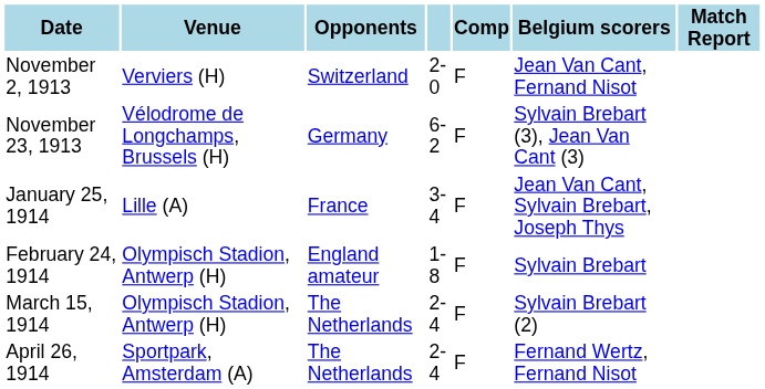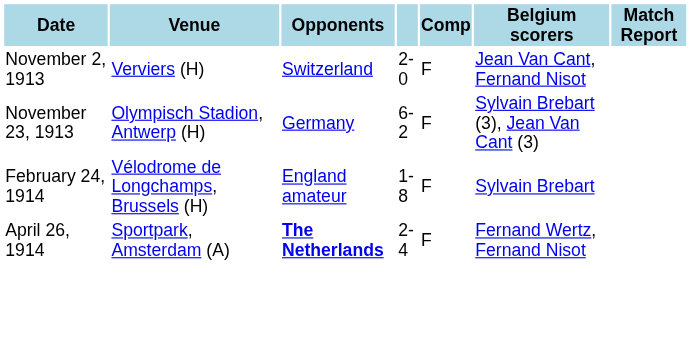 <table>
 <tr>
 <th style="background: lightblue;">Date</th>
 <th style="background: lightblue;">Venue</th>
 <th style="background: lightblue;">Opponents</th>
 <th style="background: lightblue;" align=center></th>
 <th style="background: lightblue;" align=center>Comp</th>
 <th style="background: lightblue;">Belgium scorers</th>
 <th style="background: lightblue;">Match Report</th>
 </tr>
 <tr>
 <td>November 2, 1913</td>
 <td><a href='#'>Verviers</a> (H)</td>
 <td><a href='#'>Switzerland</a></td>
 <td>2-0</td>
 <td>F</td>
 <td><a href='#'>Jean Van Cant</a>, <a href='#'>Fernand Nisot</a></td>
 <td></td>
 </tr>
 <tr>
 <td>November 23, 1913</td>
-<td><a href='#'>Vélodrome de Longchamps</a>, <a href='#'>Brussels</a> (H)</td>
+<td><a href='#'>Olympisch Stadion</a>, <a href='#'>Antwerp</a> (H)</td>
 <td><a href='#'>Germany</a></td>
 <td>6-2</td>
 <td>F</td>
 <td><a href='#'>Sylvain Brebart</a> (3), <a href='#'>Jean Van Cant</a> (3)</td>
 <td></td>
 </tr>
 <tr>
-<td>January 25, 1914</td>
-<td><a href='#'>Lille</a> (A)</td>
-<td><a href='#'>France</a></td>
-<td>3-4</td>
-<td>F</td>
-<td><a href='#'>Jean Van Cant</a>, <a href='#'>Sylvain Brebart</a>, <a href='#'>Joseph Thys</a></td>
-<td></td>
-</tr>
-<tr>
 <td>February 24, 1914</td>
-<td><a href='#'>Olympisch Stadion</a>, <a href='#'>Antwerp</a> (H)</td>
+<td><a href='#'>Vélodrome de Longchamps</a>, <a href='#'>Brussels</a> (H)</td>
 <td><a href='#'>England amateur</a></td>
 <td>1-8</td>
 <td>F</td>
 <td><a href='#'>Sylvain Brebart</a></td>
 <td></td>
 </tr>
 <tr>
-<td>March 15, 1914</td>
-<td><a href='#'>Olympisch Stadion</a>, <a href='#'>Antwerp</a> (H)</td>
-<td><a href='#'>The Netherlands</a></td>
-<td>2-4</td>
-<td>F</td>
-<td><a href='#'>Sylvain Brebart</a> (2)</td>
-<td></td>
-</tr>
-<tr>
 <td>April 26, 1914</td>
 <td><a href='#'>Sportpark</a>, <a href='#'>Amsterdam</a> (A)</td>
-<td><a href='#'>The Netherlands</a></td>
+<td><strong><a href='#'>The Netherlands</a></strong></td>
 <td>2-4</td>
 <td>F</td>
 <td><a href='#'>Fernand Wertz</a>, <a href='#'>Fernand Nisot</a></td>
 <td></td>
 </tr>
 </table>
